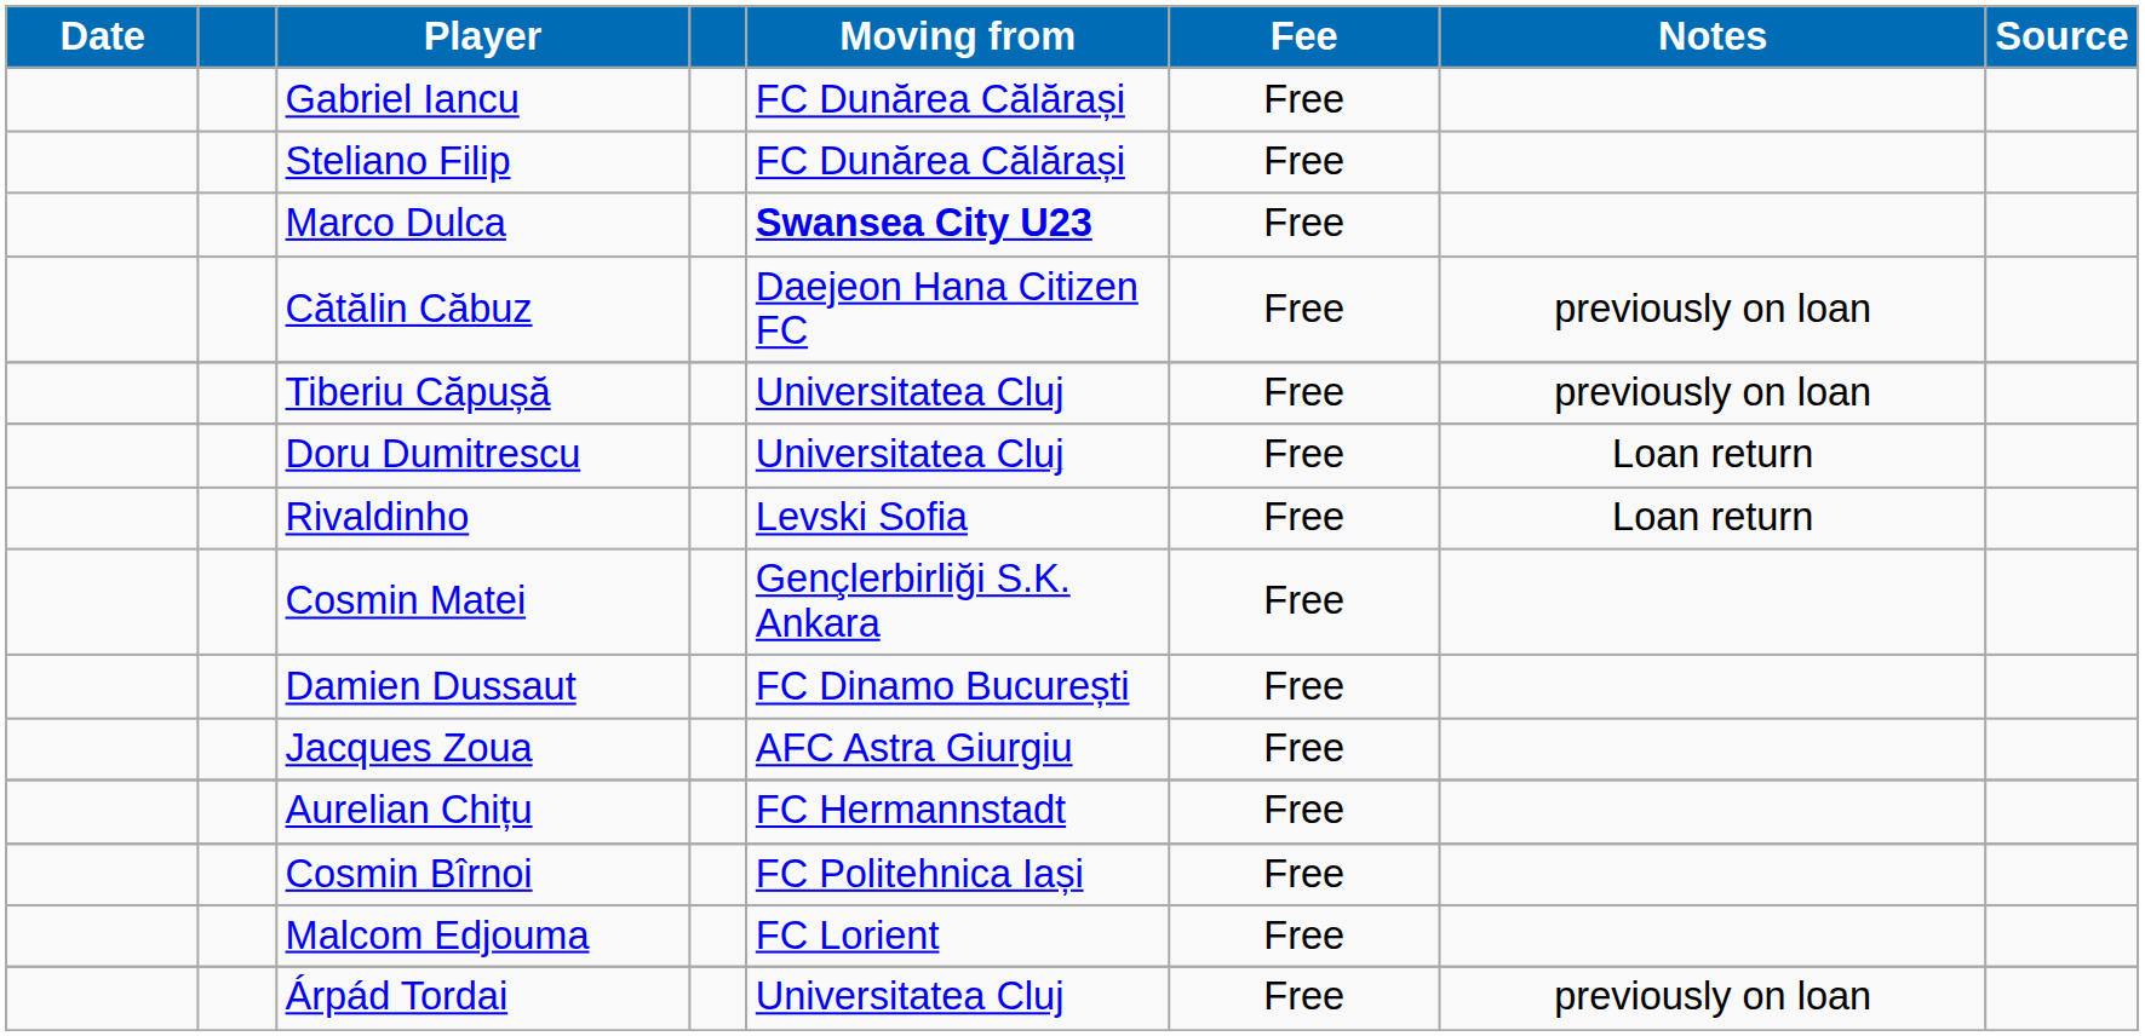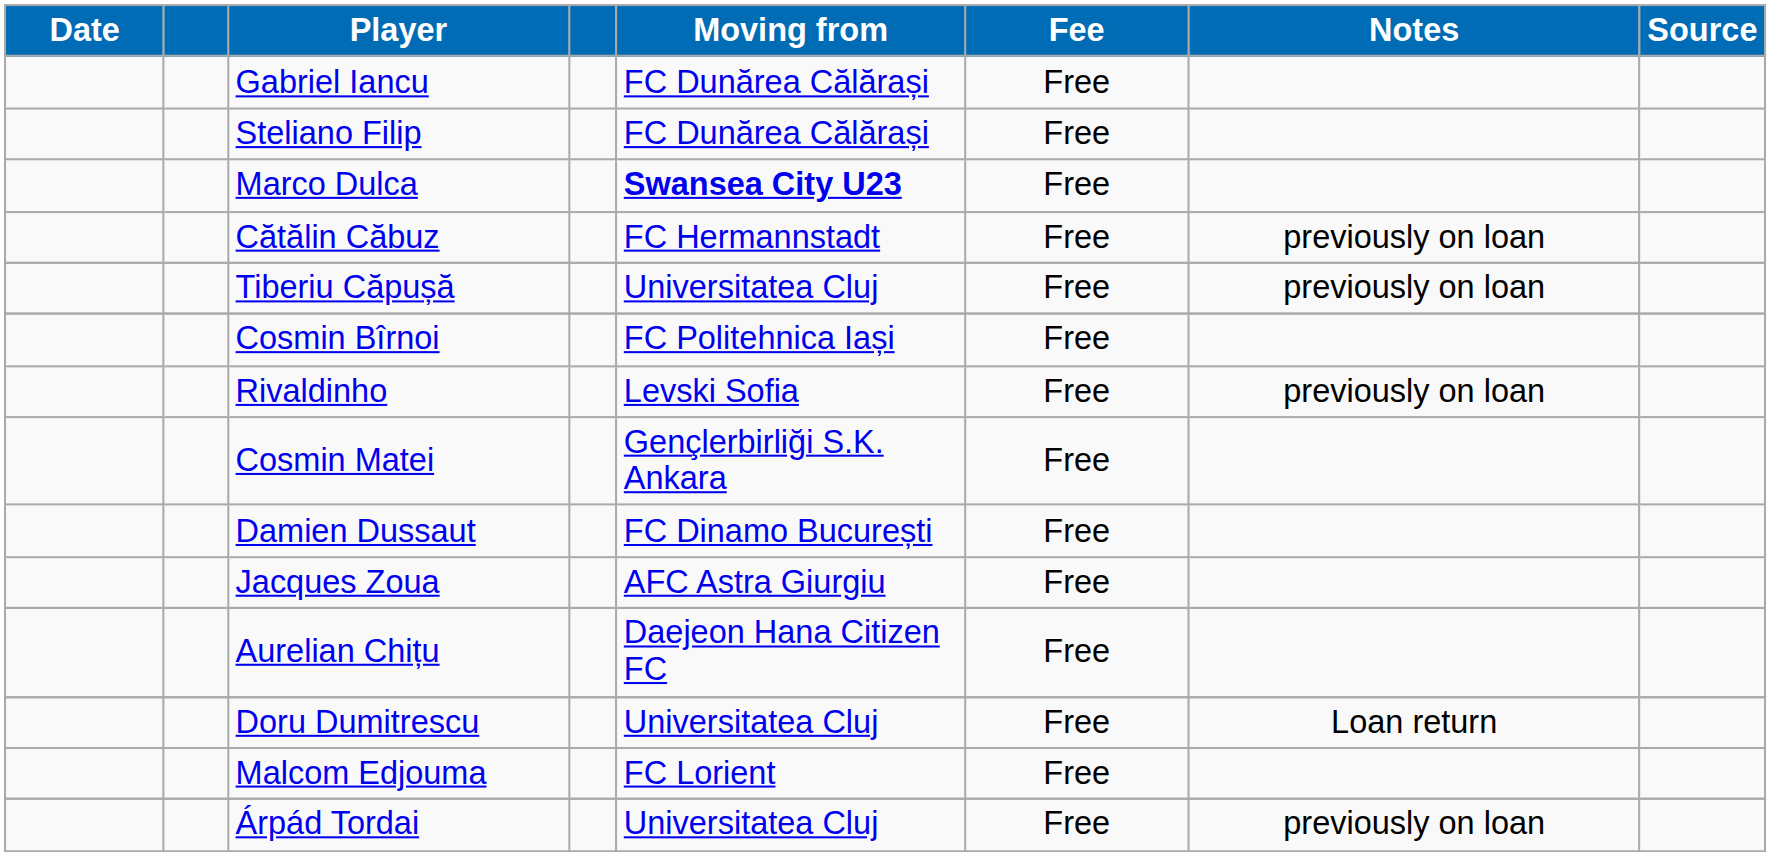 <table class="wikitable sortable">
 <tr>
 <th style="width:80px; background:#006cb5; color: white;">Date</th>
 <th style="width:30px; background:#006cb5; color: white;"></th>
 <th style="width:180px; background:#006cb5; color: white;">Player</th>
 <th style="width:20px; background:#006cb5; color: white;"></th>
 <th style="width:180px; background:#006cb5; color: white;">Moving from</th>
 <th style="width:120px; background:#006cb5; color: white;" class="unsortable">Fee</th>
 <th style="width:250px; background:#006cb5; color: white;" class="unsortable">Notes</th>
 <th style="width:20px; background:#006cb5; color: white;">Source</th>
 </tr>
 <tr>
 <td></td>
 <td align=center></td>
 <td> <a href='#'>Gabriel Iancu</a></td>
 <td align=center></td>
 <td> <a href='#'>FC Dunărea Călărași</a></td>
 <td align=center>Free</td>
 <td align=center></td>
 <td></td>
 </tr>
 <tr>
 <td></td>
 <td align=center></td>
 <td> <a href='#'>Steliano Filip</a></td>
 <td align=center></td>
 <td> <a href='#'>FC Dunărea Călărași</a></td>
 <td align=center>Free</td>
 <td align=center></td>
 <td></td>
 </tr>
 <tr>
 <td></td>
 <td align=center></td>
 <td> <a href='#'>Marco Dulca</a></td>
 <td align=center></td>
 <td><strong> <a href='#'>Swansea City U23</a></strong></td>
 <td align=center>Free</td>
 <td align=center></td>
 <td></td>
 </tr>
 <tr>
 <td></td>
 <td align=center></td>
 <td> <a href='#'>Cătălin Căbuz</a></td>
 <td align=center></td>
-<td> <a href='#'>Daejeon Hana Citizen FC</a></td>
+<td> <a href='#'>FC Hermannstadt</a></td>
 <td align=center>Free</td>
 <td align=center>previously on loan</td>
 <td></td>
 </tr>
 <tr>
 </tr>
 <tr>
 <td></td>
 <td align=center></td>
 <td> <a href='#'>Tiberiu Căpușă</a></td>
 <td align=center></td>
 <td> <a href='#'>Universitatea Cluj</a></td>
 <td align=center>Free</td>
 <td align=center>previously on loan</td>
 <td></td>
 </tr>
 <tr>
 </tr>
 <tr>
 <td></td>
 <td align=center></td>
-<td> <a href='#'>Doru Dumitrescu</a></td>
+<td> <a href='#'>Cosmin Bîrnoi</a></td>
 <td align=center></td>
-<td> <a href='#'>Universitatea Cluj</a></td>
+<td> <a href='#'>FC Politehnica Iași</a></td>
 <td align=center>Free</td>
-<td align=center>Loan return</td>
+<td align=center></td>
 <td></td>
 </tr>
 <tr>
 <td></td>
 <td align=center></td>
 <td> <a href='#'>Rivaldinho</a></td>
 <td align=center></td>
 <td> <a href='#'>Levski Sofia</a></td>
 <td align=center>Free</td>
-<td align=center>Loan return</td>
+<td align=center>previously on loan</td>
 <td></td>
 </tr>
 <tr>
 <td></td>
 <td align=center></td>
 <td> <a href='#'>Cosmin Matei</a></td>
 <td align=center></td>
 <td> <a href='#'>Gençlerbirliği S.K. Ankara</a></td>
 <td align=center>Free</td>
 <td align=center></td>
 <td></td>
 </tr>
 <tr>
 <td></td>
 <td align=center></td>
 <td> <a href='#'>Damien Dussaut</a></td>
 <td align=center></td>
 <td> <a href='#'>FC Dinamo București</a></td>
 <td align=center>Free</td>
 <td align=center></td>
 <td></td>
 </tr>
 <tr>
 <td></td>
 <td align=center></td>
 <td> <a href='#'>Jacques Zoua</a></td>
 <td align=center></td>
 <td> <a href='#'>AFC Astra Giurgiu</a></td>
 <td align=center>Free</td>
 <td align=center></td>
 <td></td>
 </tr>
 <tr>
 </tr>
 <tr>
 <td></td>
 <td align=center></td>
 <td> <a href='#'>Aurelian Chițu</a></td>
 <td align=center></td>
-<td> <a href='#'>FC Hermannstadt</a></td>
+<td> <a href='#'>Daejeon Hana Citizen FC</a></td>
 <td align=center>Free</td>
 <td align=center></td>
 <td></td>
 </tr>
 <tr>
 </tr>
 <tr>
 <td></td>
 <td align=center></td>
-<td> <a href='#'>Cosmin Bîrnoi</a></td>
+<td> <a href='#'>Doru Dumitrescu</a></td>
 <td align=center></td>
-<td> <a href='#'>FC Politehnica Iași</a></td>
+<td> <a href='#'>Universitatea Cluj</a></td>
 <td align=center>Free</td>
-<td align=center></td>
+<td align=center>Loan return</td>
 <td></td>
 </tr>
 <tr>
 </tr>
 <tr>
 <td></td>
 <td align=center></td>
 <td> <a href='#'>Malcom Edjouma</a></td>
 <td align=center></td>
 <td> <a href='#'>FC Lorient</a></td>
 <td align=center>Free</td>
 <td align=center></td>
 <td></td>
 </tr>
 <tr>
 </tr>
 <tr>
 <td></td>
 <td align=center></td>
 <td> <a href='#'>Árpád Tordai</a></td>
 <td align=center></td>
 <td> <a href='#'>Universitatea Cluj</a></td>
 <td align=center>Free</td>
 <td align=center>previously on loan</td>
 <td></td>
 </tr>
 <tr>
 </tr>
 </table>
